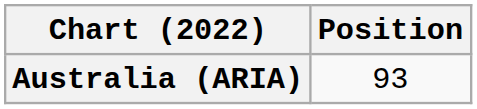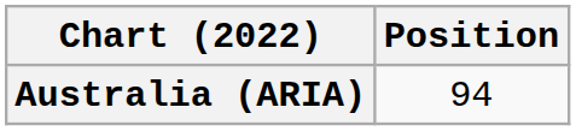 <table class="wikitable plainrowheaders" style="text-align:center">
 <tr>
 <th scope="col">Chart (2022)</th>
 <th scope="col">Position</th>
 </tr>
 <tr>
 <th scope="row">Australia (ARIA)</th>
-<td>93</td>
+<td>94</td>
 </tr>
 </table>
